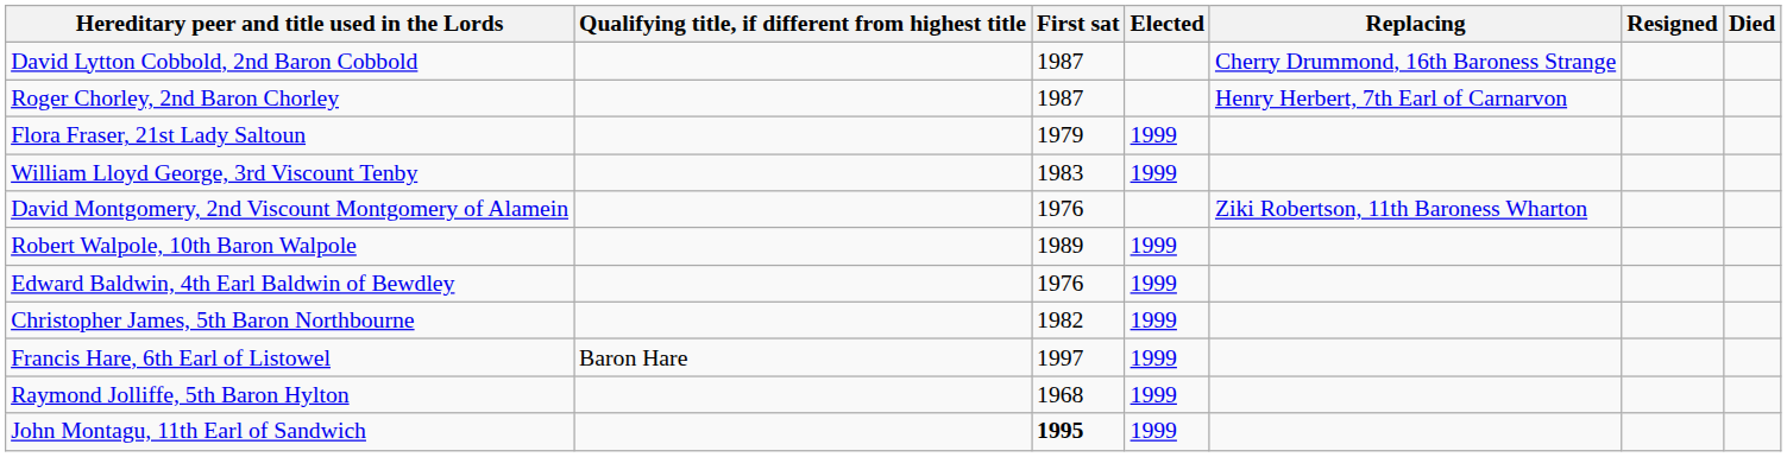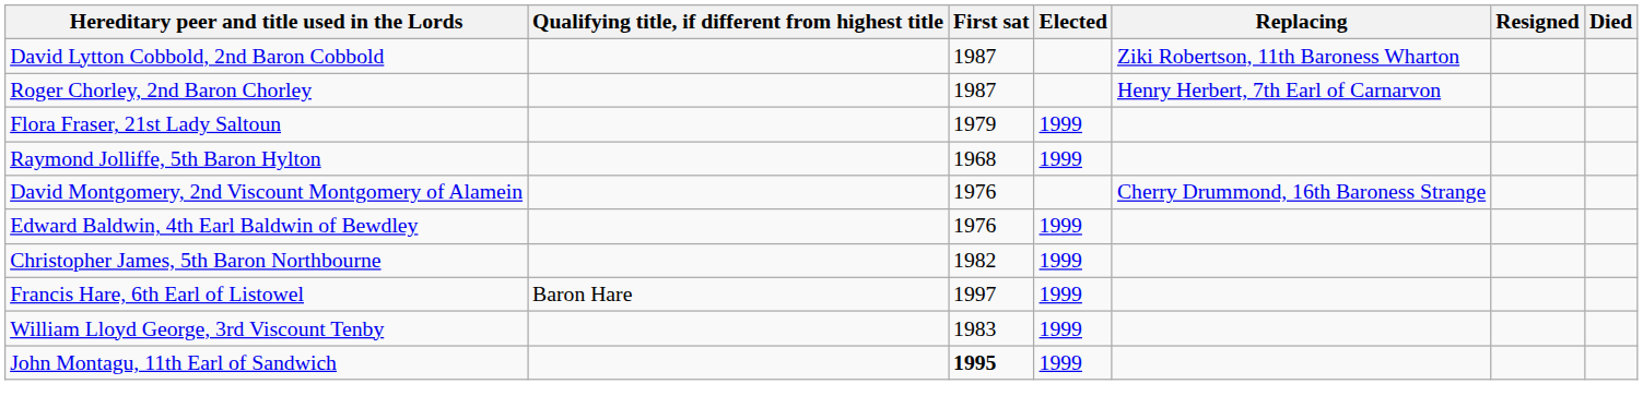 <table class="sortable wikitable">
 <tr>
 <th>Hereditary peer and title used in the Lords</th>
 <th>Qualifying title, if different from highest title</th>
 <th>First sat</th>
 <th>Elected</th>
 <th>Replacing</th>
 <th>Resigned</th>
 <th>Died</th>
 </tr>
 <tr>
 <td><a href='#'>David Lytton Cobbold, 2nd Baron Cobbold</a><br></td>
 <td></td>
 <td>1987</td>
 <td></td>
-<td><a href='#'>Cherry Drummond, 16th Baroness Strange</a></td>
+<td><a href='#'>Ziki Robertson, 11th Baroness Wharton</a></td>
 <td></td>
 <td></td>
 </tr>
 <tr>
 <td><a href='#'>Roger Chorley, 2nd Baron Chorley</a><br></td>
 <td></td>
 <td>1987</td>
 <td></td>
 <td><a href='#'>Henry Herbert, 7th Earl of Carnarvon</a></td>
 <td></td>
 <td></td>
 </tr>
 <tr>
 <td><a href='#'>Flora Fraser, 21st Lady Saltoun</a></td>
 <td></td>
 <td>1979</td>
 <td><a href='#'>1999</a></td>
 <td></td>
 <td></td>
 <td></td>
 </tr>
 <tr>
-<td><a href='#'>William Lloyd George, 3rd Viscount Tenby</a></td>
+<td><a href='#'>Raymond Jolliffe, 5th Baron Hylton</a></td>
 <td></td>
-<td>1983</td>
+<td>1968</td>
 <td><a href='#'>1999</a></td>
 <td></td>
 <td></td>
 <td></td>
 </tr>
 <tr>
 <td><a href='#'>David Montgomery, 2nd Viscount Montgomery of Alamein</a><br></td>
 <td></td>
 <td>1976</td>
 <td></td>
-<td><a href='#'>Ziki Robertson, 11th Baroness Wharton</a></td>
-<td></td>
-<td></td>
-</tr>
-<tr>
-<td><a href='#'>Robert Walpole, 10th Baron Walpole</a></td>
-<td></td>
-<td>1989</td>
-<td><a href='#'>1999</a></td>
-<td></td>
+<td><a href='#'>Cherry Drummond, 16th Baroness Strange</a></td>
 <td></td>
 <td></td>
 </tr>
 <tr>
 <td><a href='#'>Edward Baldwin, 4th Earl Baldwin of Bewdley</a></td>
 <td></td>
 <td>1976</td>
 <td><a href='#'>1999</a></td>
 <td></td>
 <td></td>
 <td></td>
 </tr>
 <tr>
 <td><a href='#'>Christopher James, 5th Baron Northbourne</a></td>
 <td></td>
 <td>1982</td>
 <td><a href='#'>1999</a></td>
 <td></td>
 <td></td>
 <td></td>
 </tr>
 <tr>
 <td><a href='#'>Francis Hare, 6th Earl of Listowel</a></td>
 <td>Baron Hare</td>
 <td>1997</td>
 <td><a href='#'>1999</a></td>
 <td></td>
 <td></td>
 <td></td>
 </tr>
 <tr>
-<td><a href='#'>Raymond Jolliffe, 5th Baron Hylton</a></td>
+<td><a href='#'>William Lloyd George, 3rd Viscount Tenby</a></td>
 <td></td>
-<td>1968</td>
+<td>1983</td>
 <td><a href='#'>1999</a></td>
 <td></td>
 <td></td>
 <td></td>
 </tr>
 <tr>
 <td><a href='#'>John Montagu, 11th Earl of Sandwich</a></td>
 <td></td>
 <td><strong>1995</strong></td>
 <td><a href='#'>1999</a></td>
 <td></td>
 <td></td>
 <td></td>
 </tr>
 </table>
